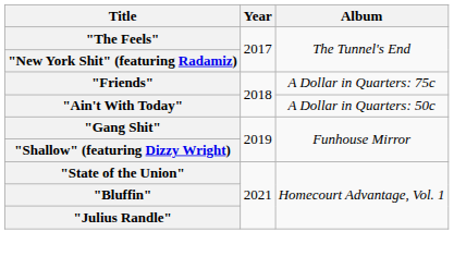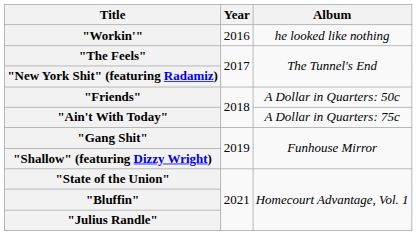 <table class="wikitable plainrowheaders" style="text-align:center;">
 <tr>
 <th scope="col">Title</th>
 <th scope="col">Year</th>
 <th scope="col">Album</th>
+</tr>
+<tr>
+<th scope="row">"Workin'"</th>
+<td>2016</td>
+<td><em>he looked like nothing</em></td>
 </tr>
 <tr>
 <th scope="row">"The Feels"</th>
 <td rowspan="2">2017</td>
 <td rowspan="2"><em>The Tunnel's End</em></td>
 </tr>
 <tr>
 <th scope="row">"New York Shit" (featuring <a href='#'>Radamiz</a>)</th>
 </tr>
 <tr>
 <th scope="row">"Friends"</th>
 <td rowspan="2">2018</td>
-<td><em>A Dollar in Quarters: 75c</em></td>
+<td><em>A Dollar in Quarters: 50c</em></td>
 </tr>
 <tr>
 <th scope="row">"Ain't With Today"</th>
-<td><em>A Dollar in Quarters: 50c</em></td>
+<td><em>A Dollar in Quarters: 75c</em></td>
 </tr>
 <tr>
 <th scope="row">"Gang Shit"</th>
 <td rowspan="2">2019</td>
 <td rowspan="2"><em>Funhouse Mirror</em></td>
 </tr>
 <tr>
 <th scope="row">"Shallow" (featuring <a href='#'>Dizzy Wright</a>)</th>
 </tr>
 <tr>
 <th scope="row">"State of the Union"</th>
 <td rowspan="3">2021</td>
 <td rowspan="3"><em>Homecourt Advantage, Vol. 1</em></td>
 </tr>
 <tr>
 <th scope="row">"Bluffin"</th>
 </tr>
 <tr>
 <th scope="row">"Julius Randle"</th>
 </tr>
 </table>
